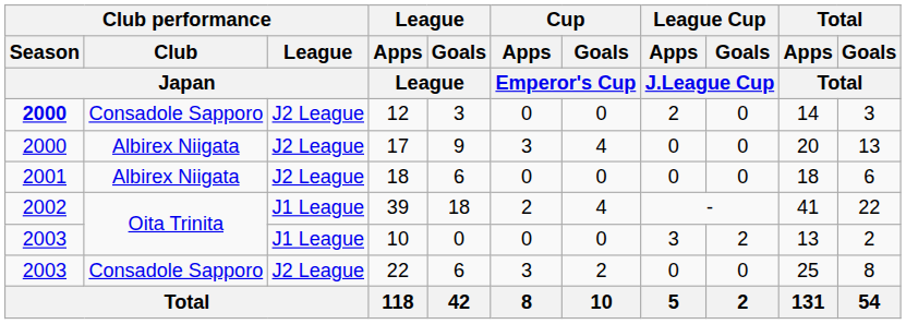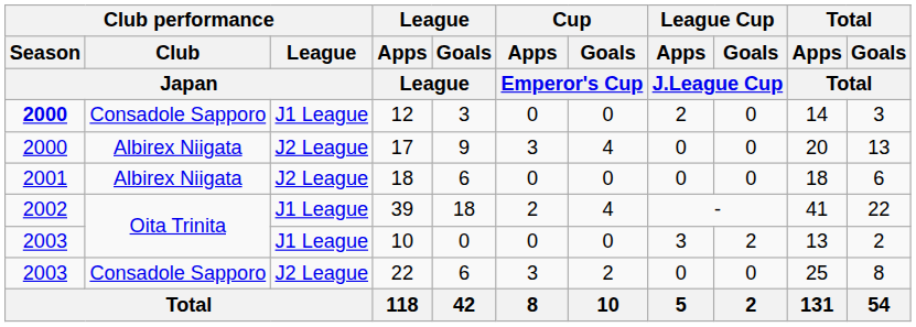 <table class="wikitable" style="text-align:center;">
 <tr>
 <th colspan=3>Club performance</th>
 <th colspan=2>League</th>
 <th colspan=2>Cup</th>
 <th colspan=2>League Cup</th>
 <th colspan=2>Total</th>
 </tr>
 <tr>
 <th>Season</th>
 <th>Club</th>
 <th>League</th>
 <th>Apps</th>
 <th>Goals</th>
 <th>Apps</th>
 <th>Goals</th>
 <th>Apps</th>
 <th>Goals</th>
 <th>Apps</th>
 <th>Goals</th>
 </tr>
 <tr>
 <th colspan=3>Japan</th>
 <th colspan=2>League</th>
 <th colspan=2><a href='#'>Emperor's Cup</a></th>
 <th colspan=2><a href='#'>J.League Cup</a></th>
 <th colspan=2>Total</th>
 </tr>
 <tr>
 <td><strong><a href='#'>2000</a></strong></td>
 <td><a href='#'>Consadole Sapporo</a></td>
-<td><a href='#'>J2 League</a></td>
+<td><a href='#'>J1 League</a></td>
 <td>12</td>
 <td>3</td>
 <td>0</td>
 <td>0</td>
 <td>2</td>
 <td>0</td>
 <td>14</td>
 <td>3</td>
 </tr>
 <tr>
 <td><a href='#'>2000</a></td>
 <td><a href='#'>Albirex Niigata</a></td>
 <td><a href='#'>J2 League</a></td>
 <td>17</td>
 <td>9</td>
 <td>3</td>
 <td>4</td>
 <td>0</td>
 <td>0</td>
 <td>20</td>
 <td>13</td>
 </tr>
 <tr>
 <td><a href='#'>2001</a></td>
 <td><a href='#'>Albirex Niigata</a></td>
 <td><a href='#'>J2 League</a></td>
 <td>18</td>
 <td>6</td>
 <td>0</td>
 <td>0</td>
 <td>0</td>
 <td>0</td>
 <td>18</td>
 <td>6</td>
 </tr>
 <tr>
 <td><a href='#'>2002</a></td>
 <td rowspan="2"><a href='#'>Oita Trinita</a></td>
 <td><a href='#'>J1 League</a></td>
 <td>39</td>
 <td>18</td>
 <td>2</td>
 <td>4</td>
 <td colspan="2">-</td>
 <td>41</td>
 <td>22</td>
 </tr>
 <tr>
 <td><a href='#'>2003</a></td>
 <td><a href='#'>J1 League</a></td>
 <td>10</td>
 <td>0</td>
 <td>0</td>
 <td>0</td>
 <td>3</td>
 <td>2</td>
 <td>13</td>
 <td>2</td>
 </tr>
 <tr>
 <td><a href='#'>2003</a></td>
 <td><a href='#'>Consadole Sapporo</a></td>
 <td><a href='#'>J2 League</a></td>
 <td>22</td>
 <td>6</td>
 <td>3</td>
 <td>2</td>
 <td>0</td>
 <td>0</td>
 <td>25</td>
 <td>8</td>
 </tr>
 <tr>
 <th colspan=3>Total</th>
 <th>118</th>
 <th>42</th>
 <th>8</th>
 <th>10</th>
 <th>5</th>
 <th>2</th>
 <th>131</th>
 <th>54</th>
 </tr>
 </table>
